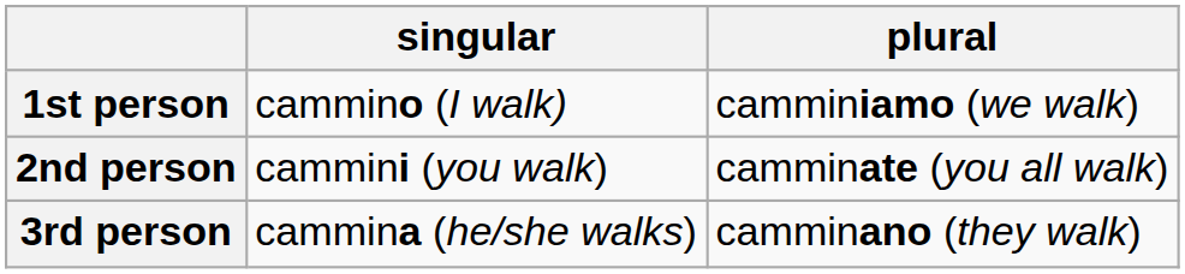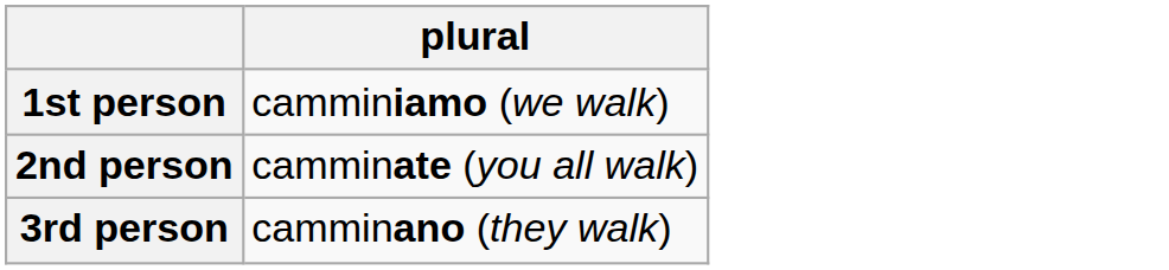 <table class="wikitable">
 <tr>
 <th></th>
-<th>singular</th>
 <th>plural</th>
 </tr>
 <tr>
 <th>1st person</th>
-<td>cammin<strong>o</strong> (<em>I walk)</em></td>
 <td>cammin<strong>iamo</strong> (<em>we walk</em>)</td>
 </tr>
 <tr>
 <th>2nd person</th>
-<td>cammin<strong>i</strong> (<em>you walk</em>)</td>
 <td>cammin<strong>ate</strong> (<em>you all walk</em>)</td>
 </tr>
 <tr>
 <th>3rd person</th>
-<td>cammin<strong>a</strong> (<em>he/she walks</em>)</td>
 <td>cammin<strong>ano</strong> (<em>they walk</em>)</td>
 </tr>
 </table>
